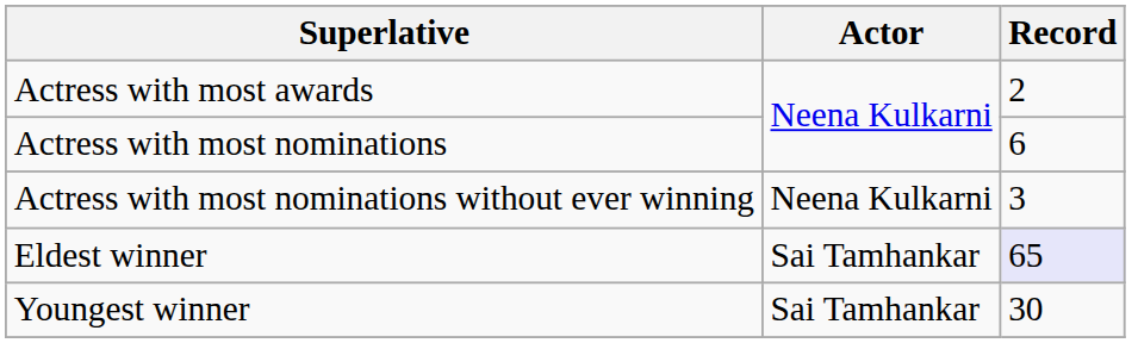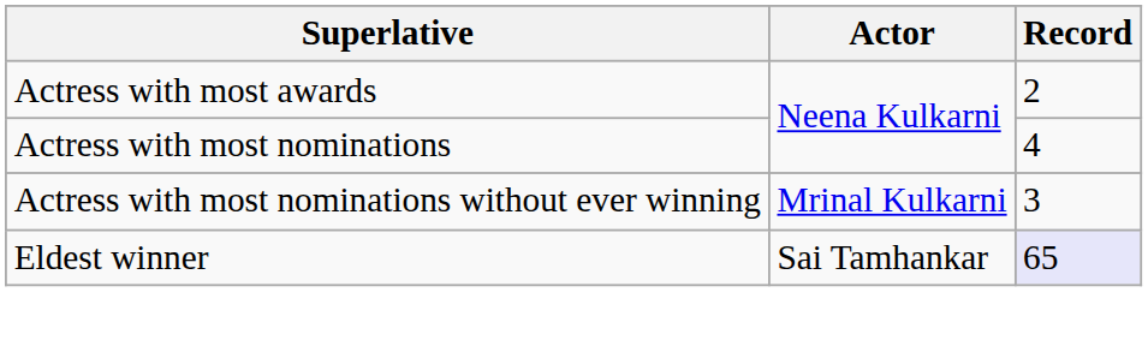 <table class="wikitable">
 <tr>
 <th>Superlative</th>
 <th>Actor</th>
 <th>Record</th>
 </tr>
 <tr>
 <td>Actress with most awards</td>
 <td rowspan="2"><a href='#'>Neena Kulkarni</a></td>
 <td>2</td>
 </tr>
 <tr>
 <td>Actress with most nominations</td>
-<td>6</td>
+<td>4</td>
 </tr>
 <tr>
 <td>Actress with most nominations without ever winning</td>
-<td>Neena Kulkarni </td>
+<td><a href='#'>Mrinal Kulkarni</a></td>
 <td>3</td>
 </tr>
 <tr>
 <td>Eldest winner</td>
 <td>Sai Tamhankar </td>
 <td style="background: lavender;">65</td>
 </tr>
-<tr>
-<td>Youngest winner</td>
-<td>Sai Tamhankar </td>
-<td>30</td>
-</tr>
 </table>
